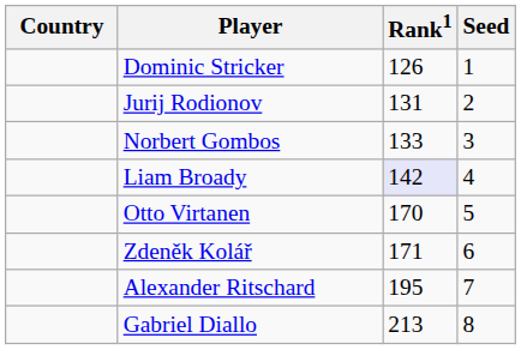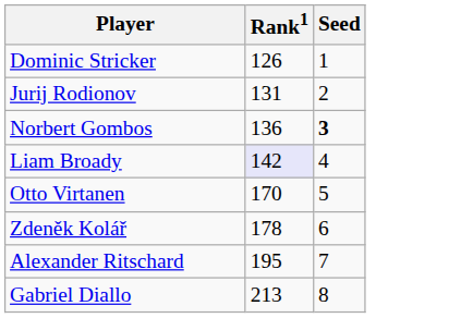 <table class="sortable wikitable">
 <tr>
-<th width="70">Country</th>
 <th width="175">Player</th>
 <th>Rank<sup>1</sup></th>
 <th>Seed</th>
 </tr>
 <tr>
-<td></td>
 <td><a href='#'>Dominic Stricker</a></td>
 <td>126</td>
 <td>1</td>
 </tr>
 <tr>
-<td></td>
 <td><a href='#'>Jurij Rodionov</a></td>
 <td>131</td>
 <td>2</td>
 </tr>
 <tr>
-<td></td>
 <td><a href='#'>Norbert Gombos</a></td>
-<td>133</td>
-<td>3</td>
+<td>136</td>
+<td><strong>3</strong></td>
 </tr>
 <tr>
-<td></td>
 <td><a href='#'>Liam Broady</a></td>
 <td style="background: lavender;">142</td>
 <td>4</td>
 </tr>
 <tr>
-<td></td>
 <td><a href='#'>Otto Virtanen</a></td>
 <td>170</td>
 <td>5</td>
 </tr>
 <tr>
-<td></td>
 <td><a href='#'>Zdeněk Kolář</a></td>
-<td>171</td>
+<td>178</td>
 <td>6</td>
 </tr>
 <tr>
-<td></td>
 <td><a href='#'>Alexander Ritschard</a></td>
 <td>195</td>
 <td>7</td>
 </tr>
 <tr>
-<td></td>
 <td><a href='#'>Gabriel Diallo</a></td>
 <td>213</td>
 <td>8</td>
 </tr>
 </table>
